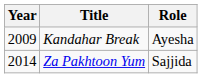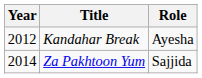 <table class="wikitable sortable plainrowheaders">
 <tr style="text-align:center;">
 <th scope="col">Year</th>
 <th scope="col">Title</th>
 <th scope="col">Role</th>
 </tr>
 <tr>
-<td>2009</td>
+<td>2012</td>
 <td><em>Kandahar Break</em></td>
 <td>Ayesha</td>
 </tr>
 <tr>
 <td>2014</td>
 <td><em><a href='#'>Za Pakhtoon Yum</a></em></td>
 <td>Sajjida</td>
 </tr>
 </table>
